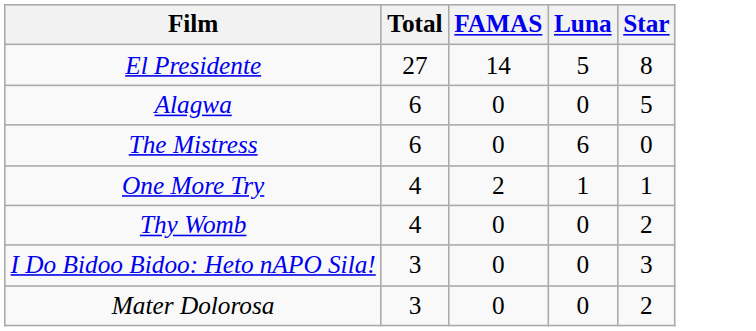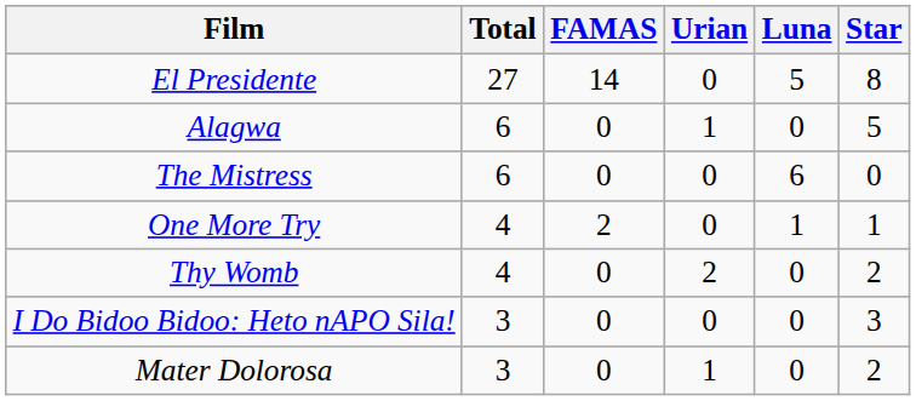 <table class="wikitable" style="text-align:center">
 <tr>
 <th>Film</th>
 <th>Total</th>
 <th><a href='#'>FAMAS</a></th>
+<th><a href='#'>Urian</a></th>
 <th><a href='#'>Luna</a></th>
 <th><a href='#'>Star</a></th>
 </tr>
 <tr>
 <td><em><a href='#'>El Presidente</a></em></td>
 <td>27</td>
 <td>14</td>
+<td>0</td>
 <td>5</td>
 <td>8</td>
 </tr>
 <tr>
 <td><em><a href='#'>Alagwa</a></em></td>
 <td>6</td>
 <td>0</td>
+<td>1</td>
 <td>0</td>
 <td>5</td>
 </tr>
 <tr>
 <td><em><a href='#'>The Mistress</a></em></td>
 <td>6</td>
+<td>0</td>
 <td>0</td>
 <td>6</td>
 <td>0</td>
 </tr>
 <tr>
 <td><em><a href='#'>One More Try</a></em></td>
 <td>4</td>
 <td>2</td>
+<td>0</td>
 <td>1</td>
 <td>1</td>
 </tr>
 <tr>
 <td><em><a href='#'>Thy Womb</a></em></td>
 <td>4</td>
 <td>0</td>
+<td>2</td>
 <td>0</td>
 <td>2</td>
 </tr>
 <tr>
 <td><em><a href='#'>I Do Bidoo Bidoo: Heto nAPO Sila!</a></em></td>
 <td>3</td>
 <td>0</td>
 <td>0</td>
+<td>0</td>
 <td>3</td>
 </tr>
 <tr>
 <td><em>Mater Dolorosa</em></td>
 <td>3</td>
 <td>0</td>
+<td>1</td>
 <td>0</td>
 <td>2</td>
 </tr>
 </table>
